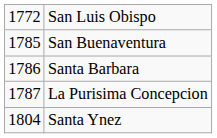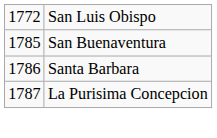 <table class="wikitable">
 <tr>
 <td>1772</td>
 <td>San Luis Obispo</td>
 </tr>
 <tr>
 <td>1785</td>
 <td>San Buenaventura</td>
 </tr>
 <tr>
 <td>1786</td>
 <td>Santa Barbara</td>
 </tr>
 <tr>
 <td>1787</td>
 <td>La Purisima Concepcion</td>
 </tr>
-<tr>
-<td>1804</td>
-<td>Santa Ynez</td>
-</tr>
 </table>
